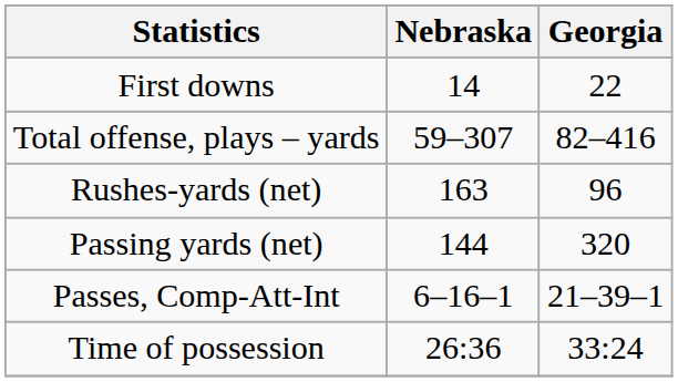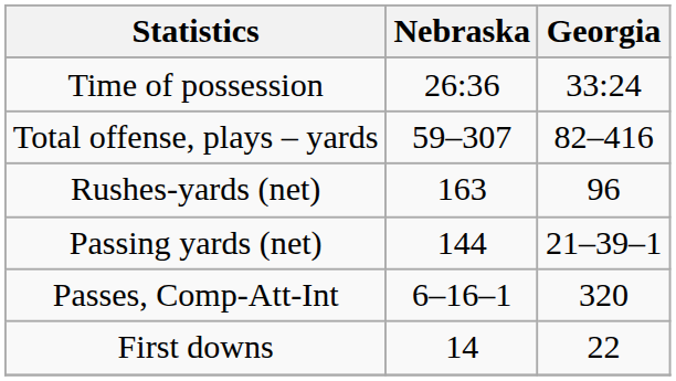 <table class="wikitable" style="text-align: center;">
 <tr>
 <th>Statistics</th>
 <th>Nebraska</th>
 <th>Georgia</th>
 </tr>
 <tr>
-<td>First downs</td>
-<td>14</td>
-<td>22</td>
+<td>Time of possession</td>
+<td>26:36</td>
+<td>33:24</td>
 </tr>
 <tr>
 <td>Total offense, plays – yards</td>
 <td>59–307</td>
 <td>82–416</td>
 </tr>
 <tr>
 <td>Rushes-yards (net)</td>
 <td>163</td>
 <td>96</td>
 </tr>
 <tr>
 <td>Passing yards (net)</td>
 <td>144</td>
-<td>320</td>
+<td>21–39–1</td>
 </tr>
 <tr>
 <td>Passes, Comp-Att-Int</td>
 <td>6–16–1</td>
-<td>21–39–1</td>
+<td>320</td>
 </tr>
 <tr>
-<td>Time of possession</td>
-<td>26:36</td>
-<td>33:24</td>
+<td>First downs</td>
+<td>14</td>
+<td>22</td>
 </tr>
 <tr>
 </tr>
 </table>
